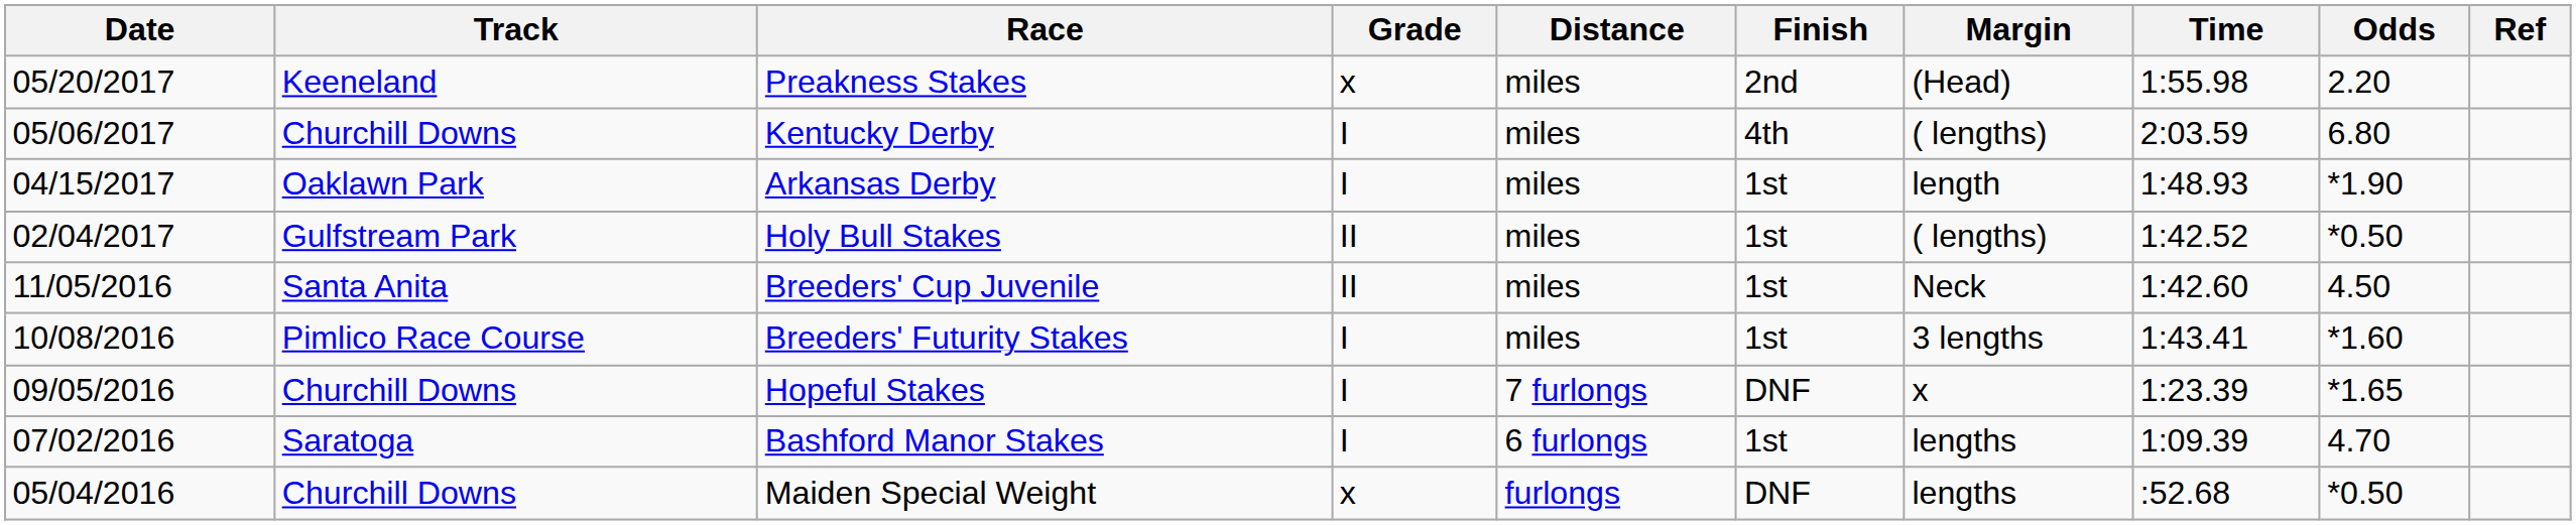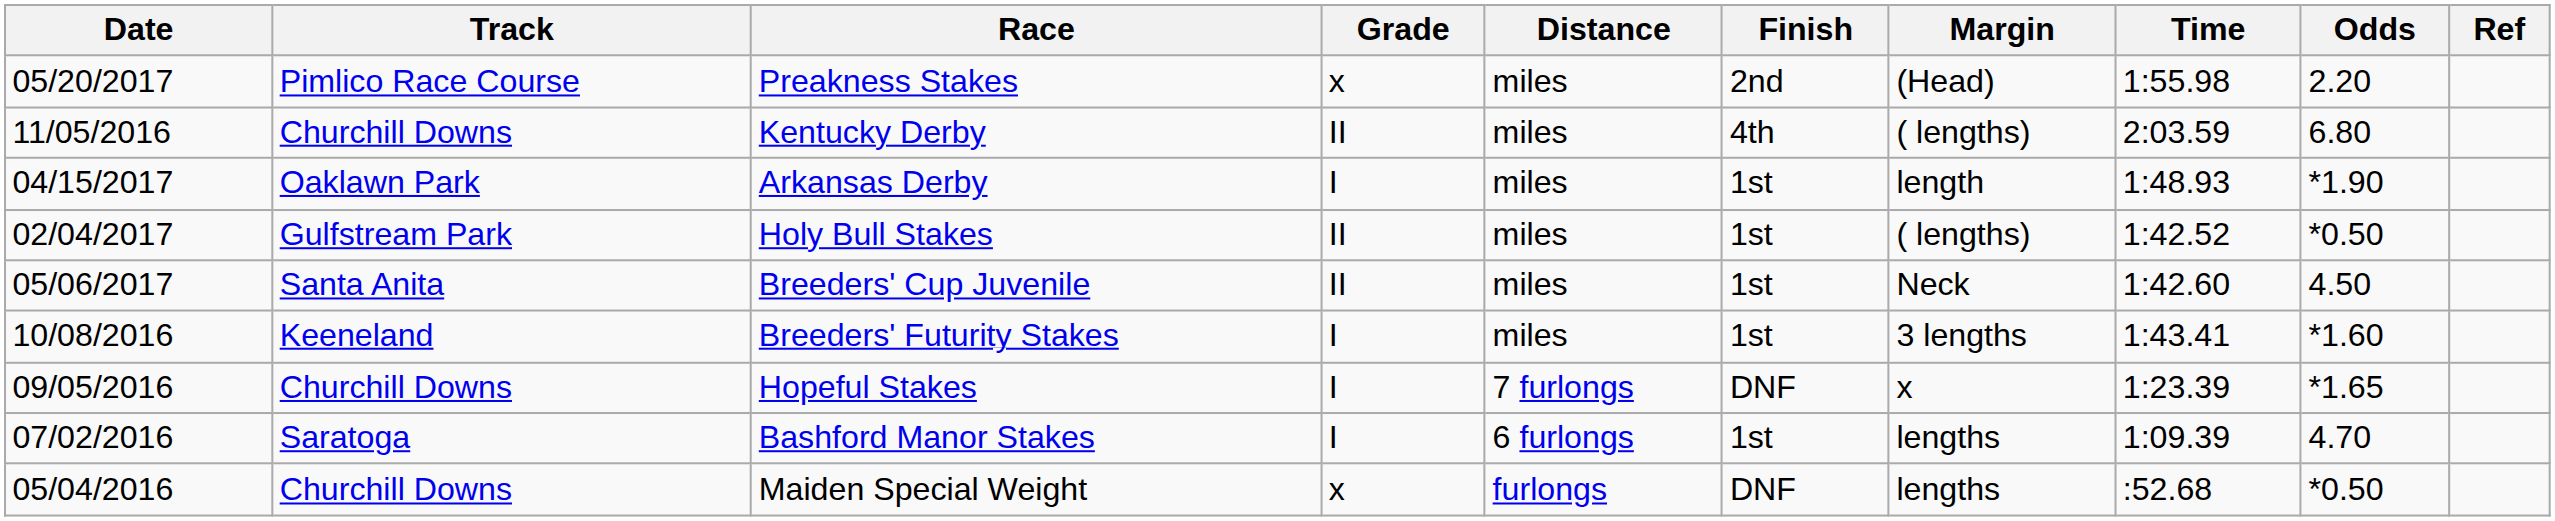 <table class="wikitable sortable" style="width:80%;">
 <tr>
 <th>Date</th>
 <th>Track</th>
 <th>Race</th>
 <th>Grade</th>
 <th>Distance</th>
 <th>Finish</th>
 <th>Margin</th>
 <th>Time</th>
 <th>Odds</th>
 <th>Ref</th>
 </tr>
 <tr>
 <td>05/20/2017</td>
-<td><a href='#'>Keeneland</a></td>
+<td><a href='#'>Pimlico Race Course</a></td>
 <td><a href='#'>Preakness Stakes</a></td>
 <td>x</td>
 <td> miles</td>
 <td>2nd</td>
 <td>(Head)</td>
 <td>1:55.98</td>
 <td>2.20</td>
 <td></td>
 </tr>
 <tr>
-<td>05/06/2017</td>
+<td>11/05/2016</td>
 <td><a href='#'>Churchill Downs</a></td>
 <td><a href='#'>Kentucky Derby</a></td>
-<td>I</td>
+<td>II</td>
 <td> miles</td>
 <td>4th</td>
 <td> ( lengths)</td>
 <td>2:03.59</td>
 <td>6.80</td>
 <td></td>
 </tr>
 <tr>
 <td>04/15/2017</td>
 <td><a href='#'>Oaklawn Park</a></td>
 <td><a href='#'>Arkansas Derby</a></td>
 <td>I</td>
 <td> miles</td>
 <td>1st</td>
 <td>  length</td>
 <td>1:48.93</td>
 <td>*1.90</td>
 <td></td>
 </tr>
 <tr>
 <td>02/04/2017</td>
 <td><a href='#'>Gulfstream Park</a></td>
 <td><a href='#'>Holy Bull Stakes</a></td>
 <td>II</td>
 <td> miles</td>
 <td>1st</td>
 <td>( lengths)</td>
 <td>1:42.52</td>
 <td>*0.50</td>
 <td></td>
 </tr>
 <tr>
-<td>11/05/2016</td>
+<td>05/06/2017</td>
 <td><a href='#'>Santa Anita</a></td>
 <td><a href='#'>Breeders' Cup Juvenile</a></td>
 <td>II</td>
 <td> miles</td>
 <td>1st</td>
 <td>Neck</td>
 <td>1:42.60</td>
 <td>4.50</td>
 <td></td>
 </tr>
 <tr>
 <td>10/08/2016</td>
-<td><a href='#'>Pimlico Race Course</a></td>
+<td><a href='#'>Keeneland</a></td>
 <td><a href='#'>Breeders' Futurity Stakes</a></td>
 <td>I</td>
 <td> miles</td>
 <td>1st</td>
 <td>3 lengths</td>
 <td>1:43.41</td>
 <td>*1.60</td>
 <td></td>
 </tr>
 <tr>
 <td>09/05/2016</td>
 <td><a href='#'>Churchill Downs</a></td>
 <td><a href='#'>Hopeful Stakes</a></td>
 <td>I</td>
 <td>7 <a href='#'>furlongs</a></td>
 <td>DNF</td>
 <td>x</td>
 <td>1:23.39</td>
 <td>*1.65</td>
 <td></td>
 </tr>
 <tr>
 <td>07/02/2016</td>
 <td><a href='#'>Saratoga</a></td>
 <td><a href='#'>Bashford Manor Stakes</a></td>
 <td>I</td>
 <td>6 <a href='#'>furlongs</a></td>
 <td>1st</td>
 <td> lengths</td>
 <td>1:09.39</td>
 <td>4.70</td>
 <td></td>
 </tr>
 <tr>
 <td>05/04/2016</td>
 <td><a href='#'>Churchill Downs</a></td>
 <td>Maiden Special Weight</td>
 <td>x</td>
 <td> <a href='#'>furlongs</a></td>
 <td>DNF</td>
 <td> lengths</td>
 <td>:52.68</td>
 <td>*0.50</td>
 <td></td>
 </tr>
 </table>
